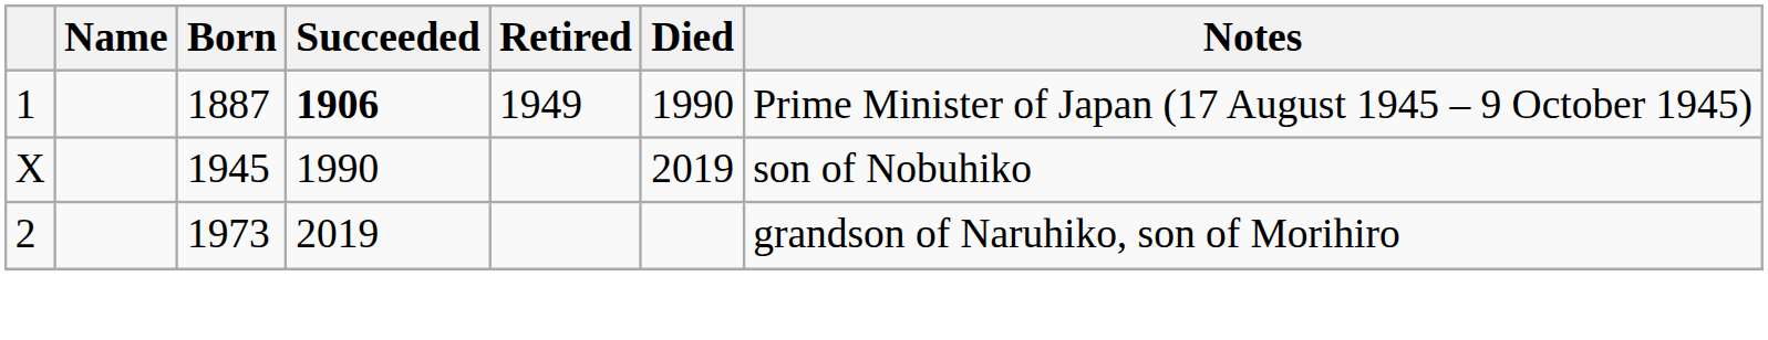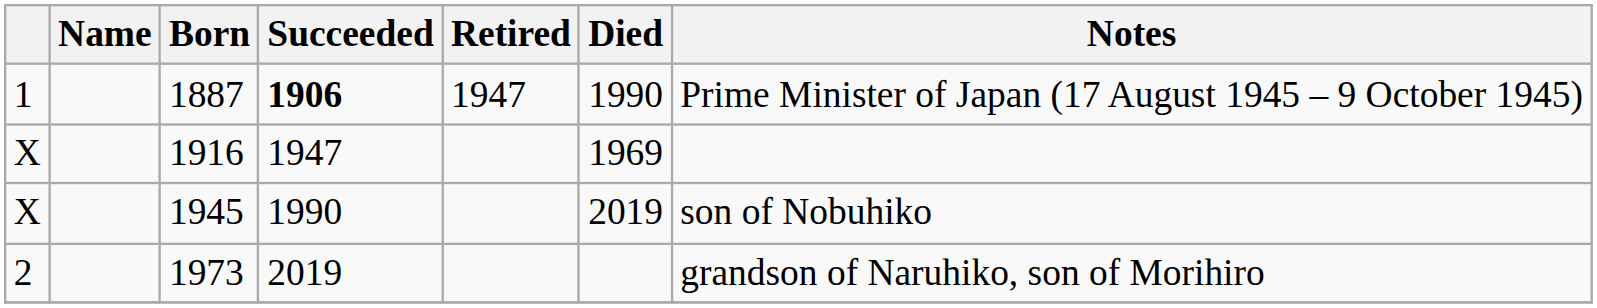 <table class=wikitable>
 <tr>
 <th></th>
 <th>Name</th>
 <th>Born</th>
 <th>Succeeded</th>
 <th>Retired</th>
 <th>Died</th>
 <th>Notes</th>
 </tr>
 <tr>
 <td>1</td>
 <td></td>
 <td>1887</td>
 <td><strong>1906</strong></td>
-<td>1949</td>
+<td>1947</td>
 <td>1990</td>
 <td>Prime Minister of Japan (17 August 1945 – 9 October 1945)</td>
+</tr>
+<tr>
+<td>X</td>
+<td></td>
+<td>1916</td>
+<td>1947</td>
+<td></td>
+<td>1969</td>
+<td></td>
 </tr>
 <tr>
 <td>X</td>
 <td></td>
 <td>1945</td>
 <td>1990</td>
 <td></td>
 <td>2019</td>
 <td>son of Nobuhiko</td>
 </tr>
 <tr>
 <td>2</td>
 <td></td>
 <td>1973</td>
 <td>2019</td>
 <td></td>
 <td></td>
 <td>grandson of Naruhiko, son of Morihiro</td>
 </tr>
 <tr>
 </tr>
 </table>
